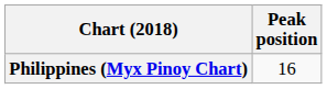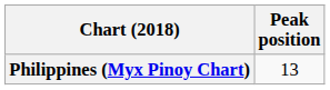 <table class="wikitable sortable plainrowheaders" style="text-align:center">
 <tr>
 <th scope="col">Chart (2018)</th>
 <th scope="col">Peak<br> position</th>
 </tr>
 <tr>
 <th scope="row">Philippines (<a href='#'>Myx Pinoy Chart</a>)</th>
-<td>16</td>
+<td>13</td>
 </tr>
 </table>
